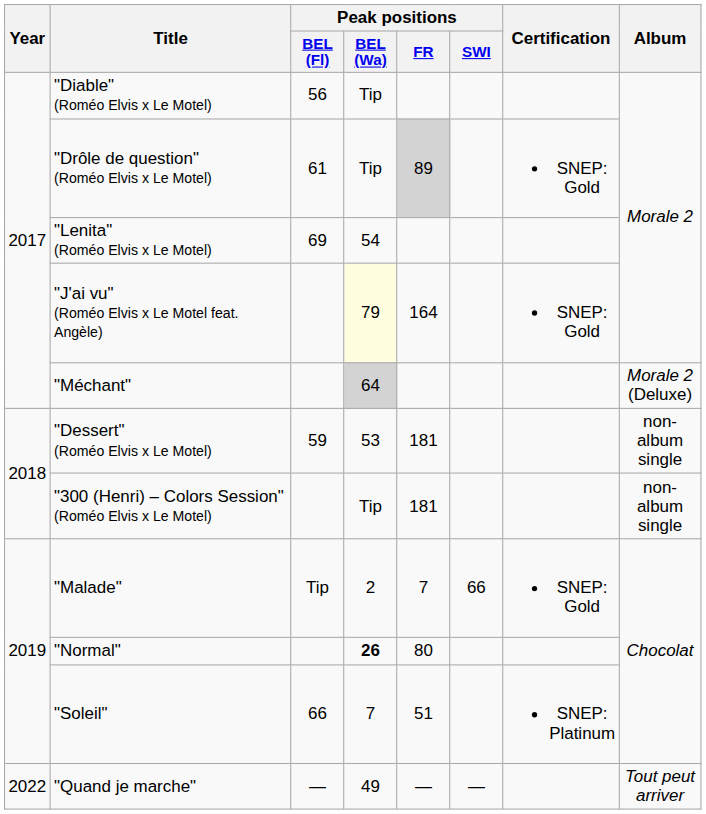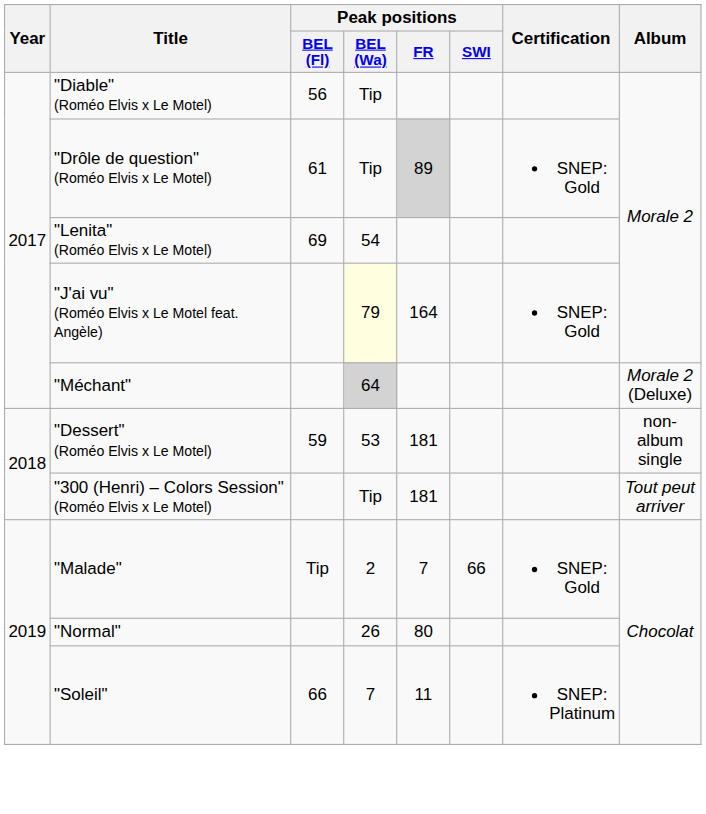 <table class="wikitable">
 <tr>
 <th rowspan="2" style="text-align:center; width:10px;">Year</th>
 <th rowspan="2" style="text-align:center; width:220px;">Title</th>
 <th style="text-align:center; width:20px;" colspan=4>Peak positions</th>
 <th rowspan="2" style="text-align:center; width:70px;">Certification</th>
 <th rowspan="2" style="text-align:center; width:70px;">Album</th>
 </tr>
 <tr>
 <th scope="col" style="width:3em;font-size:90%;"><a href='#'>BEL<br>(Fl)</a><br></th>
 <th scope="col" style="width:3em;font-size:90%;"><a href='#'>BEL<br>(Wa)</a><br></th>
 <th scope="col" style="width:3em;font-size:90%;"><a href='#'>FR</a><br></th>
 <th scope="col" style="width:3em;font-size:90%;"><a href='#'>SWI</a><br></th>
 </tr>
 <tr>
 <td style="text-align:center;" rowspan=5>2017</td>
 <td>"Diable"<br> <small>(Roméo Elvis x Le Motel)</small></td>
 <td style="text-align:center;">56</td>
 <td style="text-align:center;">Tip</td>
 <td style="text-align:center;"></td>
 <td style="text-align:center;"></td>
 <td style="text-align:center;"></td>
 <td style="text-align:center;" rowspan=4><em>Morale 2</em></td>
 </tr>
 <tr>
 <td>"Drôle de question"<br> <small>(Roméo Elvis x Le Motel)</small></td>
 <td style="text-align:center;">61</td>
 <td style="text-align:center;">Tip</td>
 <td style="background: lightgrey; text-align:center;">89</td>
 <td style="text-align:center;"></td>
 <td style="text-align:center;"><br><ul><li>SNEP: Gold</li></ul></td>
 </tr>
 <tr>
 <td>"Lenita"<br> <small>(Roméo Elvis x Le Motel)</small></td>
 <td style="text-align:center;">69</td>
 <td style="text-align:center;">54</td>
 <td style="text-align:center;"></td>
 <td style="text-align:center;"></td>
 <td style="text-align:center;"></td>
 </tr>
 <tr>
 <td>"J'ai vu"<br> <small>(Roméo Elvis x Le Motel feat. Angèle)</small></td>
 <td style="text-align:center;"></td>
 <td style="background: lightyellow; text-align:center;">79</td>
 <td style="text-align:center;">164</td>
 <td style="text-align:center;"></td>
 <td style="text-align:center;"><br><ul><li>SNEP: Gold</li></ul></td>
 </tr>
 <tr>
 <td>"Méchant"<br></td>
 <td style="text-align:center;"></td>
 <td style="background: lightgrey; text-align:center;">64</td>
 <td style="text-align:center;"></td>
 <td style="text-align:center;"></td>
 <td style="text-align:center;"></td>
 <td style="text-align:center;"><em>Morale 2</em> (Deluxe)</td>
 </tr>
 <tr>
 <td style="text-align:center;" rowspan=2>2018</td>
 <td>"Dessert"<br> <small>(Roméo Elvis x Le Motel)</small></td>
 <td style="text-align:center;">59</td>
 <td style="text-align:center;">53</td>
 <td style="text-align:center;">181</td>
 <td style="text-align:center;"></td>
 <td style="text-align:center;"></td>
 <td style="text-align:center;">non-album single</td>
 </tr>
 <tr>
 <td>"300 (Henri) – Colors Session"<br> <small>(Roméo Elvis x Le Motel)</small></td>
 <td style="text-align:center;"></td>
 <td style="text-align:center;">Tip</td>
 <td style="text-align:center;">181</td>
 <td style="text-align:center;"></td>
 <td style="text-align:center;"></td>
-<td style="text-align:center;">non-album single</td>
+<td style="text-align:center;"><em>Tout peut arriver</em></td>
 </tr>
 <tr>
 <td style="text-align:center;" rowspan="3">2019</td>
 <td>"Malade"</td>
 <td style="text-align:center;">Tip</td>
 <td style="text-align:center;">2</td>
 <td style="text-align:center;">7<br></td>
 <td style="text-align:center;">66</td>
 <td style="text-align:center;"><br><ul><li>SNEP: Gold</li></ul></td>
 <td rowspan=3 style="text-align:center;"><em>Chocolat</em></td>
 </tr>
 <tr>
 <td>"Normal"</td>
 <td style="text-align:center;"></td>
-<td style="text-align:center;"><strong>26</strong></td>
+<td style="text-align:center;">26</td>
 <td style="text-align:center;">80</td>
 <td style="text-align:center;"></td>
 <td style="text-align:center;"></td>
 </tr>
 <tr>
 <td>"Soleil"</td>
 <td style="text-align:center;">66</td>
 <td style="text-align:center;">7</td>
-<td style="text-align:center;">51<br></td>
+<td style="text-align:center;">11<br></td>
 <td style="text-align:center;"></td>
 <td style="text-align:center;"><br><ul><li>SNEP: Platinum</li></ul></td>
 </tr>
-<tr>
-<td style="text-align:center;">2022</td>
-<td>"Quand je marche"<br></td>
-<td style="text-align:center;">—</td>
-<td style="text-align:center;">49</td>
-<td style="text-align:center;">—</td>
-<td style="text-align:center;">—</td>
-<td></td>
-<td style="text-align:center;"><em>Tout peut arriver</em></td>
-</tr>
 </table>
